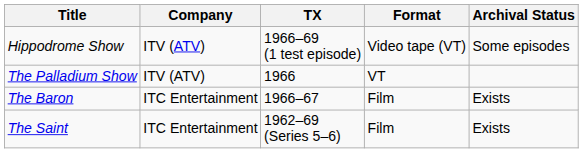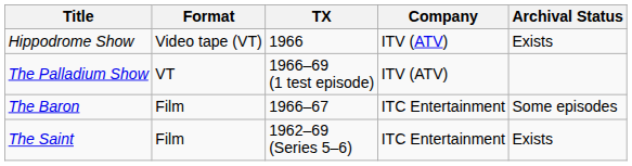 <table class="wikitable">
 <tr>
 <th>Title</th>
+<th>Format</th>
+<th>TX</th>
 <th>Company</th>
-<th>TX</th>
-<th>Format</th>
 <th>Archival Status</th>
 </tr>
 <tr>
 <td><em>Hippodrome Show</em></td>
+<td>Video tape (VT)</td>
+<td>1966</td>
 <td>ITV (<a href='#'>ATV</a>)</td>
-<td>1966–69<br>(1 test episode)</td>
-<td>Video tape (VT)</td>
-<td>Some episodes </td>
+<td>Exists</td>
 </tr>
 <tr>
 <td><a href='#'><em>The Palladium Show</em></a></td>
+<td>VT</td>
+<td>1966–69<br>(1 test episode)</td>
 <td>ITV (ATV)</td>
-<td>1966</td>
-<td>VT</td>
 <td></td>
 </tr>
 <tr>
 <td><em><a href='#'>The Baron</a></em></td>
+<td>Film</td>
+<td>1966–67</td>
 <td>ITC Entertainment</td>
-<td>1966–67</td>
-<td>Film</td>
-<td>Exists</td>
+<td>Some episodes </td>
 </tr>
 <tr>
 <td><a href='#'><em>The Saint</em></a></td>
+<td>Film</td>
+<td>1962–69<br>(Series 5–6)</td>
 <td>ITC Entertainment</td>
-<td>1962–69<br>(Series 5–6)</td>
-<td>Film</td>
 <td>Exists</td>
 </tr>
 </table>
